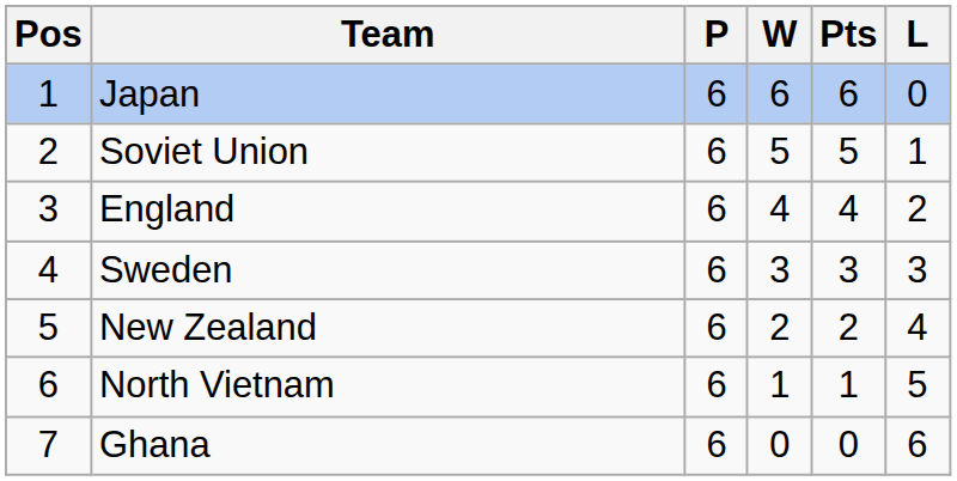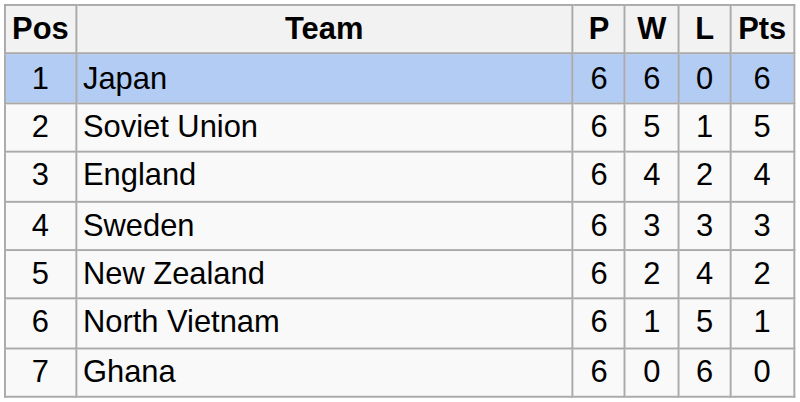 <table class="wikitable" style="font-size: 100%">
 <tr>
 <th width=15>Pos</th>
 <th width=250>Team</th>
 <th width=20>P</th>
 <th width=20>W</th>
+<th width=20>L</th>
 <th width=20>Pts</th>
-<th width=20>L</th>
 </tr>
 <tr align=center style="background: #b2ccf4;">
 <td>1</td>
 <td align="left"> Japan</td>
 <td>6</td>
 <td>6</td>
+<td>0</td>
 <td>6</td>
-<td>0</td>
 </tr>
 <tr align=center>
 <td>2</td>
 <td align="left"> Soviet Union</td>
 <td>6</td>
 <td>5</td>
+<td>1</td>
 <td>5</td>
-<td>1</td>
 </tr>
 <tr align=center>
 <td>3</td>
 <td align="left"> England</td>
 <td>6</td>
 <td>4</td>
+<td>2</td>
 <td>4</td>
-<td>2</td>
 </tr>
 <tr align=center>
 <td>4</td>
 <td align="left"> Sweden</td>
 <td>6</td>
 <td>3</td>
 <td>3</td>
 <td>3</td>
 </tr>
 <tr align=center>
 <td>5</td>
 <td align="left"> New Zealand</td>
 <td>6</td>
 <td>2</td>
+<td>4</td>
 <td>2</td>
-<td>4</td>
 </tr>
 <tr align=center>
 <td>6</td>
 <td align="left"> North Vietnam</td>
 <td>6</td>
 <td>1</td>
+<td>5</td>
 <td>1</td>
-<td>5</td>
 </tr>
 <tr align=center>
 <td>7</td>
 <td align="left"> Ghana</td>
 <td>6</td>
 <td>0</td>
+<td>6</td>
 <td>0</td>
-<td>6</td>
 </tr>
 </table>
